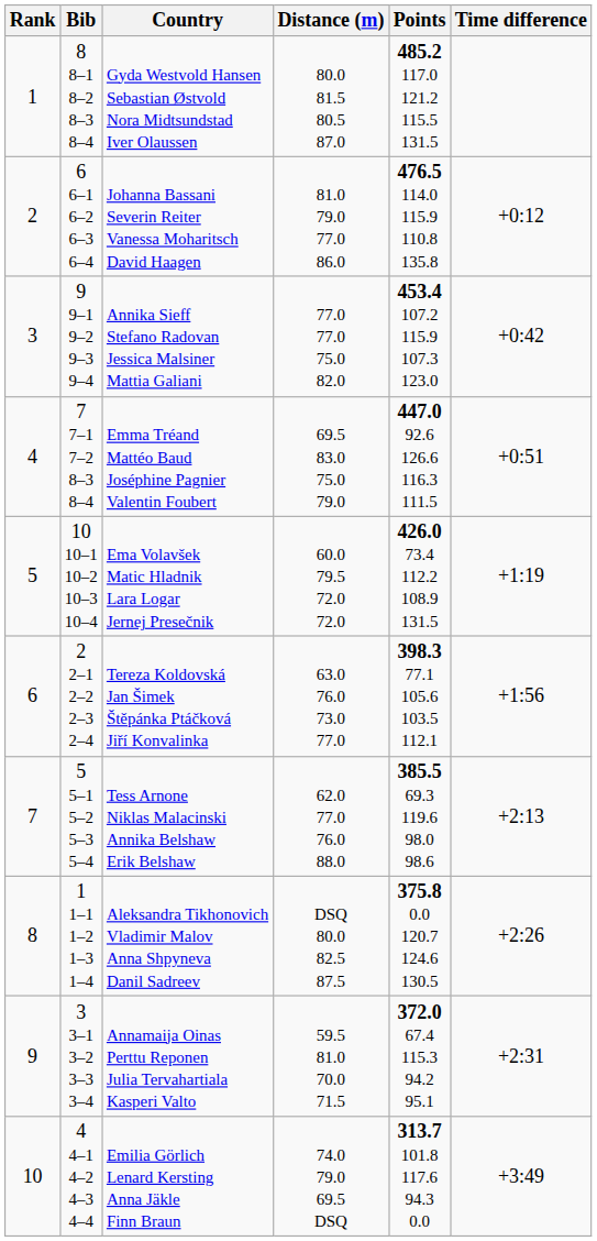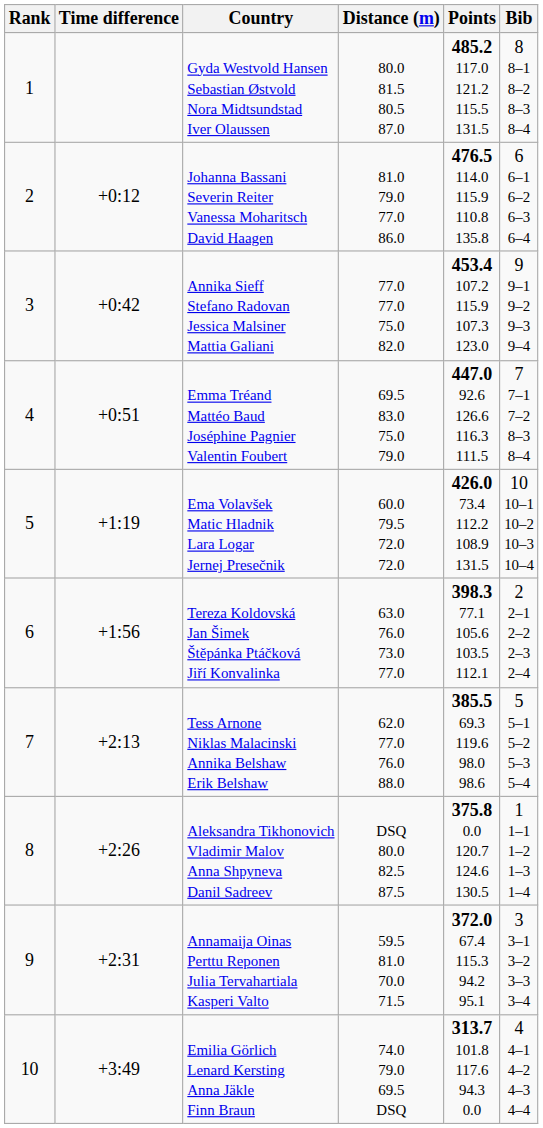 <table class="wikitable sortable" style="text-align:center">
 <tr>
 <th>Rank</th>
-<th>Bib</th>
+<th>Time difference</th>
 <th>Country</th>
 <th class="unsortable">Distance (<a href='#'>m</a>)</th>
 <th>Points</th>
-<th>Time difference</th>
+<th>Bib</th>
 </tr>
 <tr>
 <td>1</td>
-<td>8<br><small>8–1<br>8–2<br>8–3<br>8–4</small></td>
+<td></td>
 <td align=left><br><small><a href='#'>Gyda Westvold Hansen</a><br><a href='#'>Sebastian Østvold</a><br><a href='#'>Nora Midtsundstad</a><br><a href='#'>Iver Olaussen</a></small></td>
 <td><br><small>80.0<br>81.5<br>80.5<br>87.0</small></td>
 <td><strong>485.2</strong><br><small>117.0<br>121.2<br>115.5<br>131.5</small></td>
-<td></td>
+<td>8<br><small>8–1<br>8–2<br>8–3<br>8–4</small></td>
 </tr>
 <tr>
 <td>2</td>
-<td>6<br><small>6–1<br>6–2<br>6–3<br>6–4</small></td>
+<td>+0:12</td>
 <td align=left><br><small><a href='#'>Johanna Bassani</a><br><a href='#'>Severin Reiter</a><br><a href='#'>Vanessa Moharitsch</a><br><a href='#'>David Haagen</a></small></td>
 <td><br><small>81.0<br>79.0<br>77.0<br>86.0</small></td>
 <td><strong>476.5</strong><br><small>114.0<br>115.9<br>110.8<br>135.8</small></td>
-<td>+0:12</td>
+<td>6<br><small>6–1<br>6–2<br>6–3<br>6–4</small></td>
 </tr>
 <tr>
 <td>3</td>
-<td>9<br><small>9–1<br>9–2<br>9–3<br>9–4</small></td>
+<td>+0:42</td>
 <td align=left><br><small><a href='#'>Annika Sieff</a><br><a href='#'>Stefano Radovan</a><br><a href='#'>Jessica Malsiner</a><br><a href='#'>Mattia Galiani</a></small></td>
 <td><br><small>77.0<br>77.0<br>75.0<br>82.0</small></td>
 <td><strong>453.4</strong><br><small>107.2<br>115.9<br>107.3<br>123.0</small></td>
-<td>+0:42</td>
+<td>9<br><small>9–1<br>9–2<br>9–3<br>9–4</small></td>
 </tr>
 <tr>
 <td>4</td>
-<td>7<br><small>7–1<br>7–2<br>8–3<br>8–4</small></td>
+<td>+0:51</td>
 <td align=left><br><small><a href='#'>Emma Tréand</a><br><a href='#'>Mattéo Baud</a><br><a href='#'>Joséphine Pagnier</a><br><a href='#'>Valentin Foubert</a></small></td>
 <td><br><small>69.5<br>83.0<br>75.0<br>79.0</small></td>
 <td><strong>447.0</strong><br><small>92.6<br>126.6<br>116.3<br>111.5</small></td>
-<td>+0:51</td>
+<td>7<br><small>7–1<br>7–2<br>8–3<br>8–4</small></td>
 </tr>
 <tr>
 <td>5</td>
-<td>10<br><small>10–1<br>10–2<br>10–3<br>10–4</small></td>
+<td>+1:19</td>
 <td align=left><br><small><a href='#'>Ema Volavšek</a><br><a href='#'>Matic Hladnik</a><br><a href='#'>Lara Logar</a><br><a href='#'>Jernej Presečnik</a></small></td>
 <td><br><small>60.0<br>79.5<br>72.0<br>72.0</small></td>
 <td><strong>426.0</strong><br><small>73.4<br>112.2<br>108.9<br>131.5</small></td>
-<td>+1:19</td>
+<td>10<br><small>10–1<br>10–2<br>10–3<br>10–4</small></td>
 </tr>
 <tr>
 <td>6</td>
-<td>2<br><small>2–1<br>2–2<br>2–3<br>2–4</small></td>
+<td>+1:56</td>
 <td align=left><br><small><a href='#'>Tereza Koldovská</a><br><a href='#'>Jan Šimek</a><br><a href='#'>Štěpánka Ptáčková</a><br><a href='#'>Jiří Konvalinka</a></small></td>
 <td><br><small>63.0<br>76.0<br>73.0<br>77.0</small></td>
 <td><strong>398.3</strong><br><small>77.1<br>105.6<br>103.5<br>112.1</small></td>
-<td>+1:56</td>
+<td>2<br><small>2–1<br>2–2<br>2–3<br>2–4</small></td>
 </tr>
 <tr>
 <td>7</td>
-<td>5<br><small>5–1<br>5–2<br>5–3<br>5–4</small></td>
+<td>+2:13</td>
 <td align=left><br><small><a href='#'>Tess Arnone</a><br><a href='#'>Niklas Malacinski</a><br><a href='#'>Annika Belshaw</a><br><a href='#'>Erik Belshaw</a></small></td>
 <td><br><small>62.0<br>77.0<br>76.0<br>88.0</small></td>
 <td><strong>385.5</strong><br><small>69.3<br>119.6<br>98.0<br>98.6</small></td>
-<td>+2:13</td>
+<td>5<br><small>5–1<br>5–2<br>5–3<br>5–4</small></td>
 </tr>
 <tr>
 <td>8</td>
-<td>1<br><small>1–1<br>1–2<br>1–3<br>1–4</small></td>
+<td>+2:26</td>
 <td align=left><br><small><a href='#'>Aleksandra Tikhonovich</a><br><a href='#'>Vladimir Malov</a><br><a href='#'>Anna Shpyneva</a><br><a href='#'>Danil Sadreev</a></small></td>
 <td><br><small>DSQ<br>80.0<br>82.5<br>87.5</small></td>
 <td><strong>375.8</strong><br><small>0.0<br>120.7 <br>124.6<br>130.5</small></td>
-<td>+2:26</td>
+<td>1<br><small>1–1<br>1–2<br>1–3<br>1–4</small></td>
 </tr>
 <tr>
 <td>9</td>
-<td>3<br><small>3–1<br>3–2<br>3–3<br>3–4</small></td>
+<td>+2:31</td>
 <td align=left><br><small><a href='#'>Annamaija Oinas</a><br><a href='#'>Perttu Reponen</a><br><a href='#'>Julia Tervahartiala</a><br><a href='#'>Kasperi Valto</a></small></td>
 <td><br><small>59.5<br>81.0<br>70.0<br>71.5</small></td>
 <td><strong>372.0</strong><br><small>67.4<br>115.3<br>94.2<br>95.1</small></td>
-<td>+2:31</td>
+<td>3<br><small>3–1<br>3–2<br>3–3<br>3–4</small></td>
 </tr>
 <tr>
 <td>10</td>
-<td>4<br><small>4–1<br>4–2<br>4–3<br>4–4</small></td>
+<td>+3:49</td>
 <td align=left><br><small><a href='#'>Emilia Görlich</a><br><a href='#'>Lenard Kersting</a><br><a href='#'>Anna Jäkle</a><br><a href='#'>Finn Braun</a></small></td>
 <td><br><small>74.0<br>79.0<br>69.5<br>DSQ</small></td>
 <td><strong>313.7</strong><br><small>101.8 <br>117.6<br>94.3<br>0.0</small></td>
-<td>+3:49</td>
+<td>4<br><small>4–1<br>4–2<br>4–3<br>4–4</small></td>
 </tr>
 </table>
